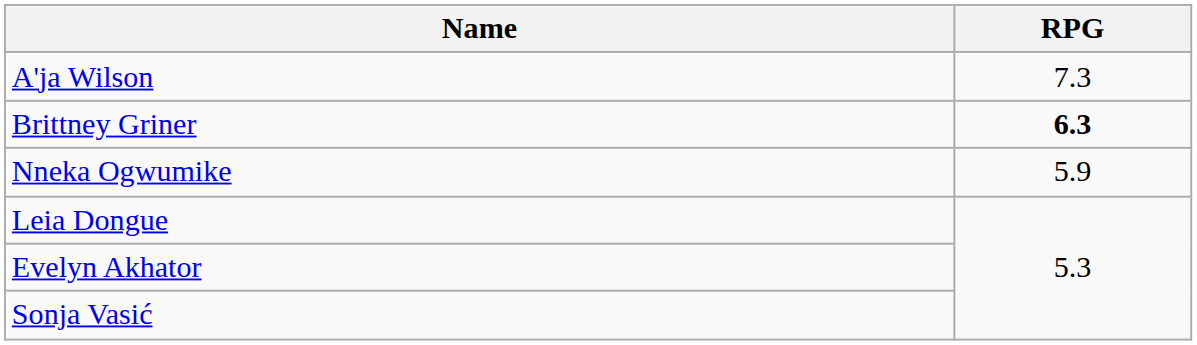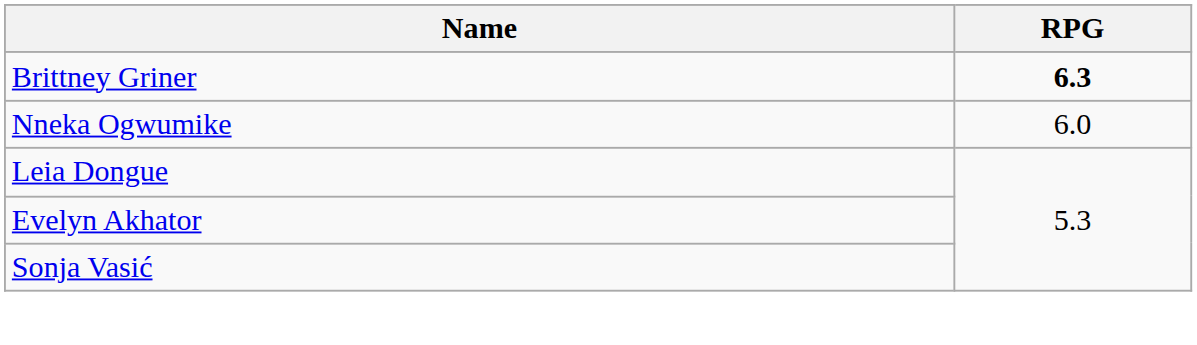 <table class=wikitable width="50%">
 <tr>
 <th width="80%">Name</th>
 <th width="20%">RPG</th>
-</tr>
-<tr>
-<td> <a href='#'>A'ja Wilson</a></td>
-<td align=center>7.3</td>
 </tr>
 <tr>
 <td> <a href='#'>Brittney Griner</a></td>
 <td align=center><strong>6.3</strong></td>
 </tr>
 <tr>
 <td> <a href='#'>Nneka Ogwumike</a></td>
-<td align=center>5.9</td>
+<td align=center>6.0</td>
 </tr>
 <tr>
 <td> <a href='#'>Leia Dongue</a></td>
 <td align=center rowspan=3>5.3</td>
 </tr>
 <tr>
 <td> <a href='#'>Evelyn Akhator</a></td>
 </tr>
 <tr>
 <td> <a href='#'>Sonja Vasić</a></td>
 </tr>
 </table>
